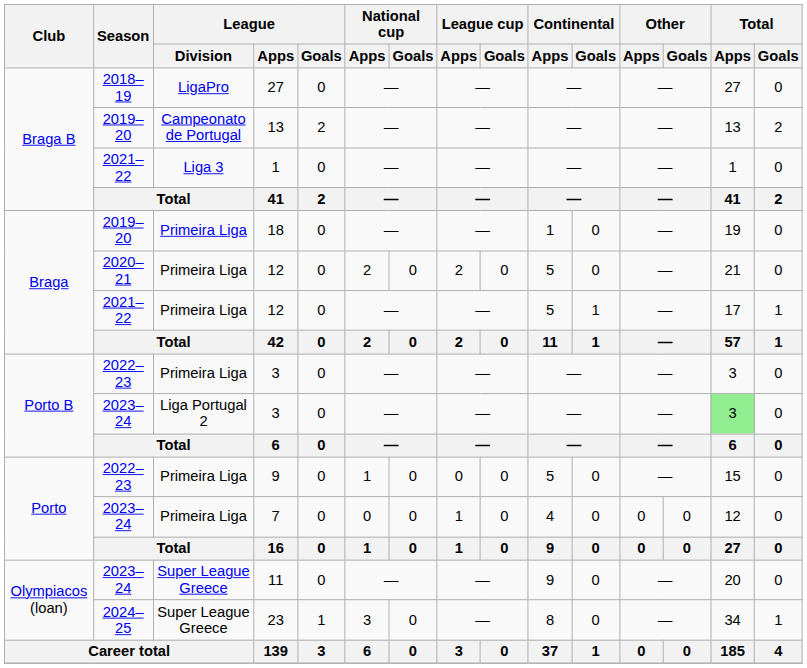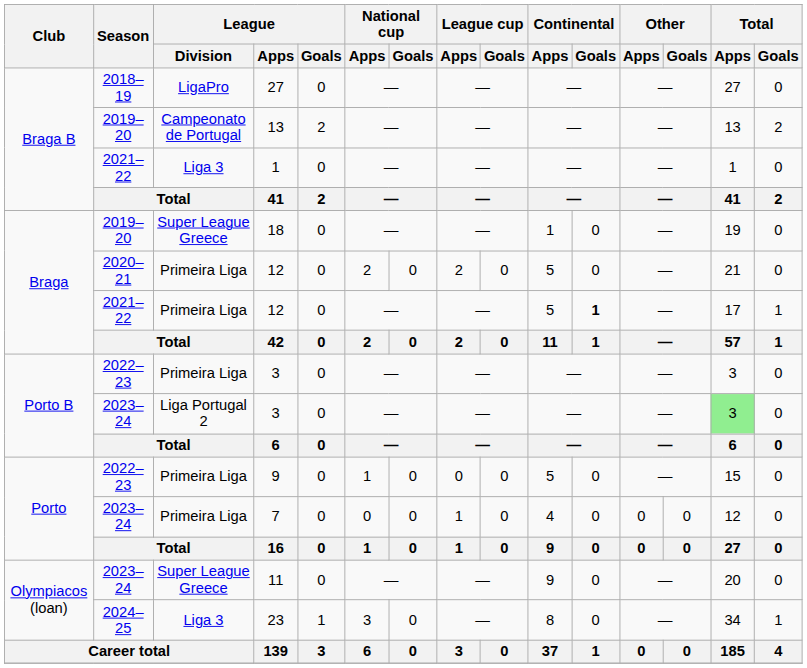 <table class="wikitable" style="text-align:center">
 <tr>
 <th rowspan="2">Club</th>
 <th rowspan="2">Season</th>
 <th colspan="3">League</th>
 <th colspan="2">National cup</th>
 <th colspan="2">League cup</th>
 <th colspan="2">Continental</th>
 <th colspan="2">Other</th>
 <th colspan="2">Total</th>
 </tr>
 <tr>
 <th>Division</th>
 <th>Apps</th>
 <th>Goals</th>
 <th>Apps</th>
 <th>Goals</th>
 <th>Apps</th>
 <th>Goals</th>
 <th>Apps</th>
 <th>Goals</th>
 <th>Apps</th>
 <th>Goals</th>
 <th>Apps</th>
 <th>Goals</th>
 </tr>
 <tr>
 <td rowspan="4"><a href='#'>Braga B</a></td>
 <td><a href='#'>2018–19</a></td>
 <td><a href='#'>LigaPro</a></td>
 <td>27</td>
 <td>0</td>
 <td colspan="2">—</td>
 <td colspan="2">—</td>
 <td colspan="2">—</td>
 <td colspan="2">—</td>
 <td>27</td>
 <td>0</td>
 </tr>
 <tr>
 <td><a href='#'>2019–20</a></td>
 <td><a href='#'>Campeonato de Portugal</a></td>
 <td>13</td>
 <td>2</td>
 <td colspan="2">—</td>
 <td colspan="2">—</td>
 <td colspan="2">—</td>
 <td colspan="2">—</td>
 <td>13</td>
 <td>2</td>
 </tr>
 <tr>
 <td><a href='#'>2021–22</a></td>
 <td><a href='#'>Liga 3</a></td>
 <td>1</td>
 <td>0</td>
 <td colspan="2">—</td>
 <td colspan="2">—</td>
 <td colspan="2">—</td>
 <td colspan="2">—</td>
 <td>1</td>
 <td>0</td>
 </tr>
 <tr>
 <th colspan="2">Total</th>
 <th>41</th>
 <th>2</th>
 <th colspan="2">—</th>
 <th colspan="2">—</th>
 <th colspan="2">—</th>
 <th colspan="2">—</th>
 <th>41</th>
 <th>2</th>
 </tr>
 <tr>
 <td rowspan="4"><a href='#'>Braga</a></td>
 <td><a href='#'>2019–20</a></td>
-<td><a href='#'>Primeira Liga</a></td>
+<td><a href='#'>Super League Greece</a></td>
 <td>18</td>
 <td>0</td>
 <td colspan="2">—</td>
 <td colspan="2">—</td>
 <td>1</td>
 <td>0</td>
 <td colspan="2">—</td>
 <td>19</td>
 <td>0</td>
 </tr>
 <tr>
 <td><a href='#'>2020–21</a></td>
 <td>Primeira Liga</td>
 <td>12</td>
 <td>0</td>
 <td>2</td>
 <td>0</td>
 <td>2</td>
 <td>0</td>
 <td>5</td>
 <td>0</td>
 <td colspan="2">—</td>
 <td>21</td>
 <td>0</td>
 </tr>
 <tr>
 <td><a href='#'>2021–22</a></td>
 <td>Primeira Liga</td>
 <td>12</td>
 <td>0</td>
 <td colspan="2">—</td>
 <td colspan="2">—</td>
 <td>5</td>
-<td>1</td>
+<td><strong>1</strong></td>
 <td colspan="2">—</td>
 <td>17</td>
 <td>1</td>
 </tr>
 <tr>
 <th colspan="2">Total</th>
 <th>42</th>
 <th>0</th>
 <th>2</th>
 <th>0</th>
 <th>2</th>
 <th>0</th>
 <th>11</th>
 <th>1</th>
 <th colspan="2">—</th>
 <th>57</th>
 <th>1</th>
 </tr>
 <tr>
 <td rowspan="3"><a href='#'>Porto B</a></td>
 <td><a href='#'>2022–23</a></td>
 <td>Primeira Liga</td>
 <td>3</td>
 <td>0</td>
 <td colspan="2">—</td>
 <td colspan="2">—</td>
 <td colspan="2">—</td>
 <td colspan="2">—</td>
 <td>3</td>
 <td>0</td>
 </tr>
 <tr>
 <td><a href='#'>2023–24</a></td>
 <td>Liga Portugal 2</td>
 <td>3</td>
 <td>0</td>
 <td colspan="2">—</td>
 <td colspan="2">—</td>
 <td colspan="2">—</td>
 <td colspan="2">—</td>
 <td style="background: lightgreen;">3</td>
 <td>0</td>
 </tr>
 <tr>
 <th colspan="2">Total</th>
 <th>6</th>
 <th>0</th>
 <th colspan="2">—</th>
 <th colspan="2">—</th>
 <th colspan="2">—</th>
 <th colspan="2">—</th>
 <th>6</th>
 <th>0</th>
 </tr>
 <tr>
 <td rowspan="3"><a href='#'>Porto</a></td>
 <td><a href='#'>2022–23</a></td>
 <td>Primeira Liga</td>
 <td>9</td>
 <td>0</td>
 <td>1</td>
 <td>0</td>
 <td>0</td>
 <td>0</td>
 <td>5</td>
 <td>0</td>
 <td colspan="2">—</td>
 <td>15</td>
 <td>0</td>
 </tr>
 <tr>
 <td><a href='#'>2023–24</a></td>
 <td>Primeira Liga</td>
 <td>7</td>
 <td>0</td>
 <td>0</td>
 <td>0</td>
 <td>1</td>
 <td>0</td>
 <td>4</td>
 <td>0</td>
 <td>0</td>
 <td>0</td>
 <td>12</td>
 <td>0</td>
 </tr>
 <tr>
 <th colspan="2">Total</th>
 <th>16</th>
 <th>0</th>
 <th>1</th>
 <th>0</th>
 <th>1</th>
 <th>0</th>
 <th>9</th>
 <th>0</th>
 <th>0</th>
 <th>0</th>
 <th>27</th>
 <th>0</th>
 </tr>
 <tr>
 <td rowspan="2"><a href='#'>Olympiacos</a> (loan)</td>
 <td><a href='#'>2023–24</a></td>
 <td><a href='#'>Super League Greece</a></td>
 <td>11</td>
 <td>0</td>
 <td colspan="2">—</td>
 <td colspan="2">—</td>
 <td>9</td>
 <td>0</td>
 <td colspan="2">—</td>
 <td>20</td>
 <td>0</td>
 </tr>
 <tr>
 <td><a href='#'>2024–25</a></td>
-<td>Super League Greece</td>
+<td><a href='#'>Liga 3</a></td>
 <td>23</td>
 <td>1</td>
 <td>3</td>
 <td>0</td>
 <td colspan="2">—</td>
 <td>8</td>
 <td>0</td>
 <td colspan="2">—</td>
 <td>34</td>
 <td>1</td>
 </tr>
 <tr>
 <th colspan="3">Career total</th>
 <th>139</th>
 <th>3</th>
 <th>6</th>
 <th>0</th>
 <th>3</th>
 <th>0</th>
 <th>37</th>
 <th>1</th>
 <th>0</th>
 <th>0</th>
 <th>185</th>
 <th>4</th>
 </tr>
 <tr>
 </tr>
 </table>
